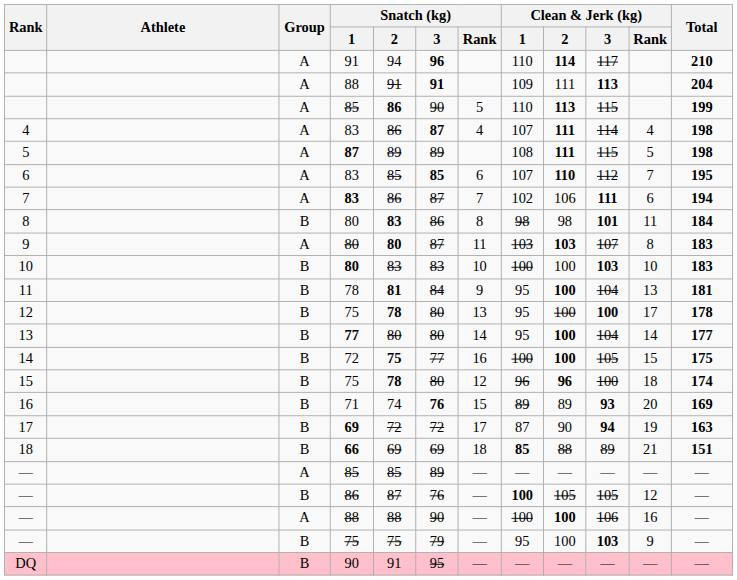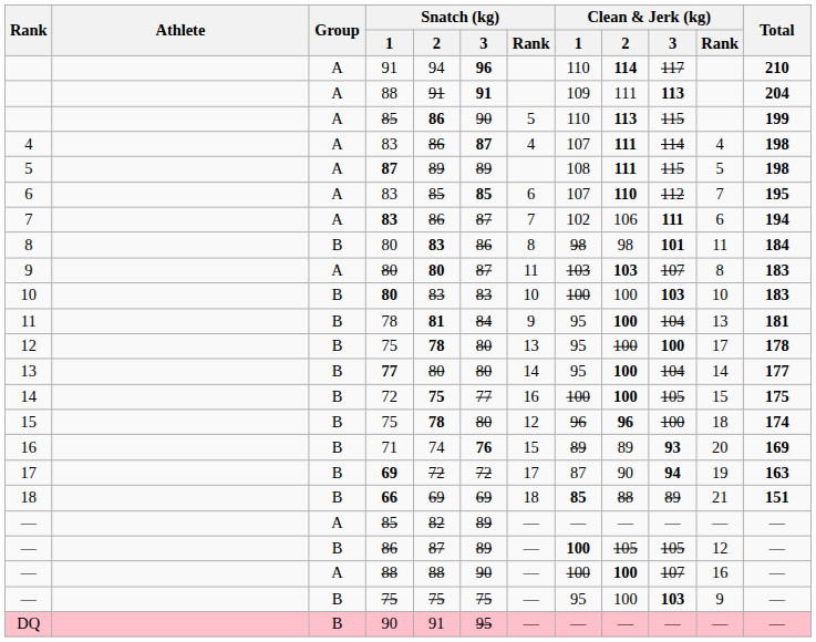 <table class = "wikitable" style="text-align:center;">
 <tr>
 <th rowspan=2 width=40>Rank</th>
 <th rowspan=2 width=250>Athlete</th>
 <th rowspan=2 width=50>Group</th>
 <th colspan=4>Snatch (kg)</th>
 <th colspan=4>Clean & Jerk (kg)</th>
 <th rowspan=2 width=60>Total</th>
 </tr>
 <tr>
 <th width=40>1</th>
 <th width=40>2</th>
 <th width=40>3</th>
 <th width=40>Rank</th>
 <th width=40>1</th>
 <th width=40>2</th>
 <th width=40>3</th>
 <th width=40>Rank</th>
 </tr>
 <tr>
 <td></td>
 <td align=left></td>
 <td>A</td>
 <td>91</td>
 <td>94</td>
 <td><strong>96</strong></td>
 <td></td>
 <td>110</td>
 <td><strong>114</strong></td>
 <td><s>117</s></td>
 <td></td>
 <td><strong>210</strong></td>
 </tr>
 <tr>
 <td></td>
 <td align=left></td>
 <td>A</td>
 <td>88</td>
 <td><s>91</s></td>
 <td><strong>91</strong></td>
 <td></td>
 <td>109</td>
 <td>111</td>
 <td><strong>113</strong></td>
 <td></td>
 <td><strong>204</strong></td>
 </tr>
 <tr>
 <td></td>
 <td align=left></td>
 <td>A</td>
 <td><s>85</s></td>
 <td><strong>86</strong></td>
 <td><s>90</s></td>
 <td>5</td>
 <td>110</td>
 <td><strong>113</strong></td>
 <td><s>115</s></td>
 <td></td>
 <td><strong>199</strong></td>
 </tr>
 <tr>
 <td>4</td>
 <td align=left></td>
 <td>A</td>
 <td>83</td>
 <td><s>86</s></td>
 <td><strong>87</strong></td>
 <td>4</td>
 <td>107</td>
 <td><strong>111</strong></td>
 <td><s>114</s></td>
 <td>4</td>
 <td><strong>198</strong></td>
 </tr>
 <tr>
 <td>5</td>
 <td align=left></td>
 <td>A</td>
 <td><strong>87</strong></td>
 <td><s>89</s></td>
 <td><s>89</s></td>
 <td></td>
 <td>108</td>
 <td><strong>111</strong></td>
 <td><s>115</s></td>
 <td>5</td>
 <td><strong>198</strong></td>
 </tr>
 <tr>
 <td>6</td>
 <td align=left></td>
 <td>A</td>
 <td>83</td>
 <td><s>85</s></td>
 <td><strong>85</strong></td>
 <td>6</td>
 <td>107</td>
 <td><strong>110</strong></td>
 <td><s>112</s></td>
 <td>7</td>
 <td><strong>195</strong></td>
 </tr>
 <tr>
 <td>7</td>
 <td align=left></td>
 <td>A</td>
 <td><strong>83</strong></td>
 <td><s>86</s></td>
 <td><s>87</s></td>
 <td>7</td>
 <td>102</td>
 <td>106</td>
 <td><strong>111</strong></td>
 <td>6</td>
 <td><strong>194</strong></td>
 </tr>
 <tr>
 <td>8</td>
 <td align=left></td>
 <td>B</td>
 <td>80</td>
 <td><strong>83</strong></td>
 <td><s>86</s></td>
 <td>8</td>
 <td><s>98</s></td>
 <td>98</td>
 <td><strong>101</strong></td>
 <td>11</td>
 <td><strong>184</strong></td>
 </tr>
 <tr>
 <td>9</td>
 <td align=left></td>
 <td>A</td>
 <td><s>80</s></td>
 <td><strong>80</strong></td>
 <td><s>87</s></td>
 <td>11</td>
 <td><s>103</s></td>
 <td><strong>103</strong></td>
 <td><s>107</s></td>
 <td>8</td>
 <td><strong>183</strong></td>
 </tr>
 <tr>
 <td>10</td>
 <td align=left></td>
 <td>B</td>
 <td><strong>80</strong></td>
 <td><s>83</s></td>
 <td><s>83</s></td>
 <td>10</td>
 <td><s>100</s></td>
 <td>100</td>
 <td><strong>103</strong></td>
 <td>10</td>
 <td><strong>183</strong></td>
 </tr>
 <tr>
 <td>11</td>
 <td align=left></td>
 <td>B</td>
 <td>78</td>
 <td><strong>81</strong></td>
 <td><s>84</s></td>
 <td>9</td>
 <td>95</td>
 <td><strong>100</strong></td>
 <td><s>104</s></td>
 <td>13</td>
 <td><strong>181</strong></td>
 </tr>
 <tr>
 <td>12</td>
 <td align=left></td>
 <td>B</td>
 <td>75</td>
 <td><strong>78</strong></td>
 <td><s>80</s></td>
 <td>13</td>
 <td>95</td>
 <td><s>100</s></td>
 <td><strong>100</strong></td>
 <td>17</td>
 <td><strong>178</strong></td>
 </tr>
 <tr>
 <td>13</td>
 <td align=left></td>
 <td>B</td>
 <td><strong>77</strong></td>
 <td><s>80</s></td>
 <td><s>80</s></td>
 <td>14</td>
 <td>95</td>
 <td><strong>100</strong></td>
 <td><s>104</s></td>
 <td>14</td>
 <td><strong>177</strong></td>
 </tr>
 <tr>
 <td>14</td>
 <td align=left></td>
 <td>B</td>
 <td>72</td>
 <td><strong>75</strong></td>
 <td><s>77</s></td>
 <td>16</td>
 <td><s>100</s></td>
 <td><strong>100</strong></td>
 <td><s>105</s></td>
 <td>15</td>
 <td><strong>175</strong></td>
 </tr>
 <tr>
 <td>15</td>
 <td align=left></td>
 <td>B</td>
 <td>75</td>
 <td><strong>78</strong></td>
 <td><s>80</s></td>
 <td>12</td>
 <td><s>96</s></td>
 <td><strong>96</strong></td>
 <td><s>100</s></td>
 <td>18</td>
 <td><strong>174</strong></td>
 </tr>
 <tr>
 <td>16</td>
 <td align=left></td>
 <td>B</td>
 <td>71</td>
 <td>74</td>
 <td><strong>76</strong></td>
 <td>15</td>
 <td><s>89</s></td>
 <td>89</td>
 <td><strong>93</strong></td>
 <td>20</td>
 <td><strong>169</strong></td>
 </tr>
 <tr>
 <td>17</td>
 <td align=left></td>
 <td>B</td>
 <td><strong>69</strong></td>
 <td><s>72</s></td>
 <td><s>72</s></td>
 <td>17</td>
 <td>87</td>
 <td>90</td>
 <td><strong>94</strong></td>
 <td>19</td>
 <td><strong>163</strong></td>
 </tr>
 <tr>
 <td>18</td>
 <td align=left></td>
 <td>B</td>
 <td><strong>66</strong></td>
 <td><s>69</s></td>
 <td><s>69</s></td>
 <td>18</td>
 <td><strong>85</strong></td>
 <td><s>88</s></td>
 <td><s>89</s></td>
 <td>21</td>
 <td><strong>151</strong></td>
 </tr>
 <tr>
 <td>—</td>
 <td align=left></td>
 <td>A</td>
 <td><s>85</s></td>
-<td><s>85</s></td>
+<td><s>82</s></td>
 <td><s>89</s></td>
 <td>—</td>
 <td>—</td>
 <td>—</td>
 <td>—</td>
 <td>—</td>
 <td>—</td>
 </tr>
 <tr>
 <td>—</td>
 <td align=left></td>
 <td>B</td>
 <td><s>86</s></td>
 <td><s>87</s></td>
-<td><s>76</s></td>
+<td><s>89</s></td>
 <td>—</td>
 <td><strong>100</strong></td>
 <td><s>105</s></td>
 <td><s>105</s></td>
 <td>12</td>
 <td>—</td>
 </tr>
 <tr>
 <td>—</td>
 <td align=left></td>
 <td>A</td>
 <td><s>88</s></td>
 <td><s>88</s></td>
 <td><s>90</s></td>
 <td>—</td>
 <td><s>100</s></td>
 <td><strong>100</strong></td>
-<td><s>106</s></td>
+<td><s>107</s></td>
 <td>16</td>
 <td>—</td>
 </tr>
 <tr>
 <td>—</td>
 <td align=left></td>
 <td>B</td>
 <td><s>75</s></td>
 <td><s>75</s></td>
-<td><s>79</s></td>
+<td><s>75</s></td>
 <td>—</td>
 <td>95</td>
 <td>100</td>
 <td><strong>103</strong></td>
 <td>9</td>
 <td>—</td>
 </tr>
 <tr bgcolor=pink>
 <td>DQ</td>
 <td align=left></td>
 <td>B</td>
 <td>90</td>
 <td>91</td>
 <td><s>95</s></td>
 <td>—</td>
 <td>—</td>
 <td>—</td>
 <td>—</td>
 <td>—</td>
 <td>—</td>
 </tr>
 </table>
